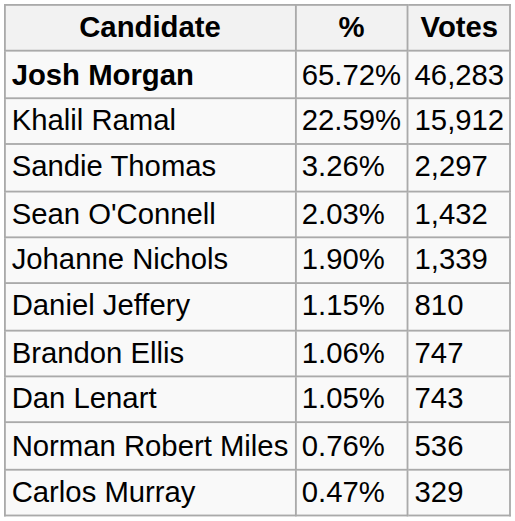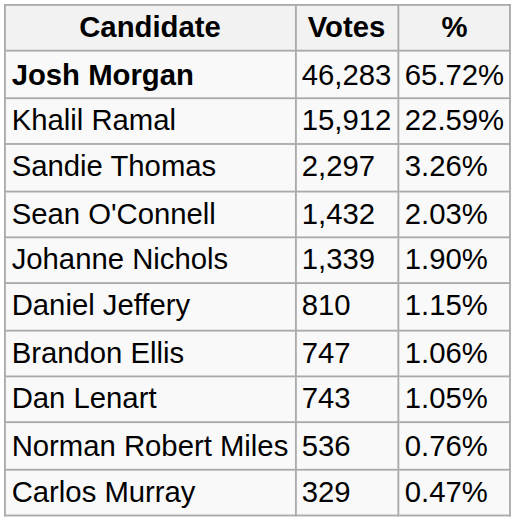 <table class="wikitable">
 <tr>
 <th>Candidate</th>
+<th>Votes</th>
 <th>%</th>
-<th>Votes</th>
 </tr>
 <tr>
 <td><strong>Josh Morgan</strong></td>
+<td>46,283</td>
 <td>65.72%</td>
-<td>46,283</td>
 </tr>
 <tr>
 <td>Khalil Ramal</td>
+<td>15,912</td>
 <td>22.59%</td>
-<td>15,912</td>
 </tr>
 <tr>
 <td>Sandie Thomas</td>
+<td>2,297</td>
 <td>3.26%</td>
-<td>2,297</td>
 </tr>
 <tr>
 <td>Sean O'Connell</td>
+<td>1,432</td>
 <td>2.03%</td>
-<td>1,432</td>
 </tr>
 <tr>
 <td>Johanne Nichols</td>
+<td>1,339</td>
 <td>1.90%</td>
-<td>1,339</td>
 </tr>
 <tr>
 <td>Daniel Jeffery</td>
+<td>810</td>
 <td>1.15%</td>
-<td>810</td>
 </tr>
 <tr>
 <td>Brandon Ellis</td>
+<td>747</td>
 <td>1.06%</td>
-<td>747</td>
 </tr>
 <tr>
 <td>Dan Lenart</td>
+<td>743</td>
 <td>1.05%</td>
-<td>743</td>
 </tr>
 <tr>
 <td>Norman Robert Miles</td>
+<td>536</td>
 <td>0.76%</td>
-<td>536</td>
 </tr>
 <tr>
 <td>Carlos Murray</td>
+<td>329</td>
 <td>0.47%</td>
-<td>329</td>
 </tr>
 </table>
